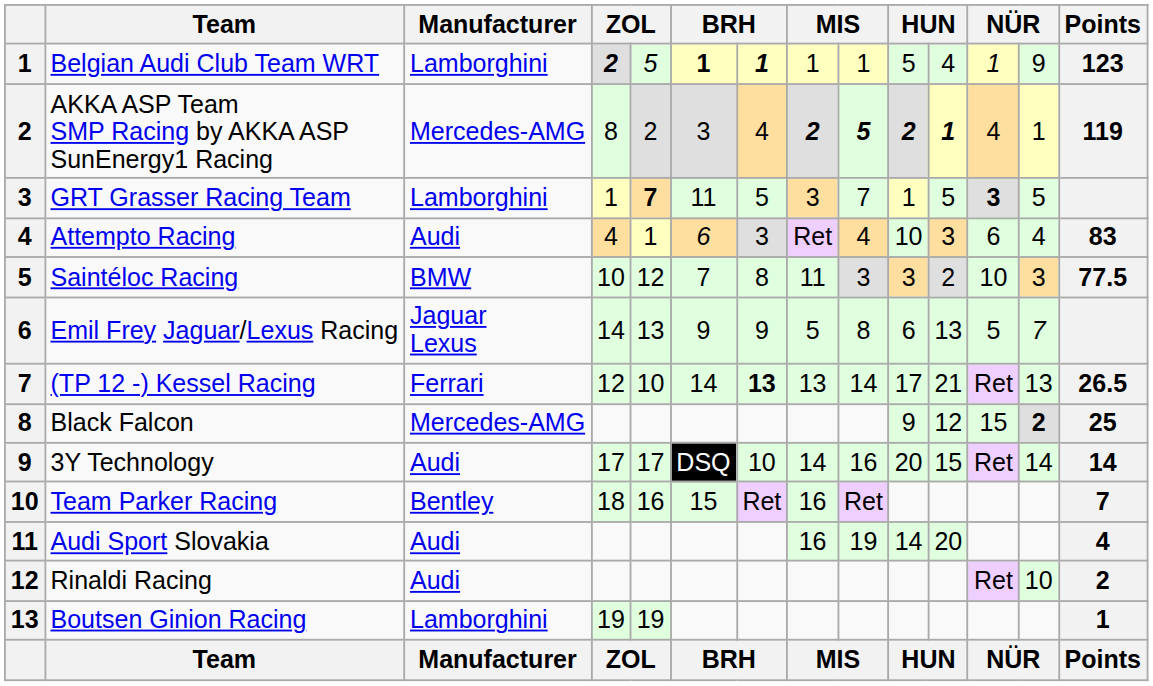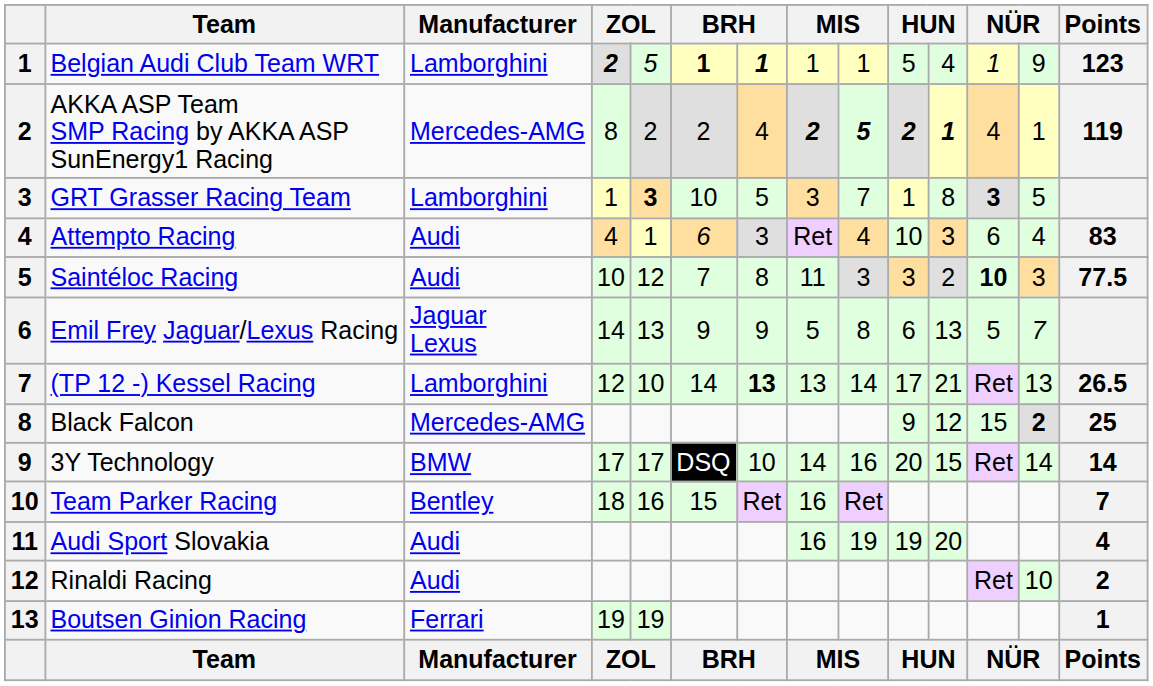 <table class="wikitable" style="font-size: 85%; text-align:center;">
 <tr>
 <th></th>
 <th>Team</th>
 <th>Manufacturer</th>
 <th colspan=2>ZOL<br></th>
 <th colspan=2>BRH<br></th>
 <th colspan=2>MIS<br></th>
 <th colspan=2>HUN<br></th>
 <th colspan=2>NÜR<br></th>
 <th>Points</th>
 </tr>
 <tr>
 <th>1</th>
 <td align=left> <a href='#'>Belgian Audi Club Team WRT</a></td>
 <td align=left><a href='#'>Lamborghini</a></td>
 <td style="background:#DFDFDF;"><strong><em>2</em></strong></td>
 <td style="background:#DFFFDF;"><em>5</em></td>
 <td style="background:#FFFFBF;"><strong>1</strong></td>
 <td style="background:#FFFFBF;"><strong><em>1</em></strong></td>
 <td style="background:#FFFFBF;">1</td>
 <td style="background:#FFFFBF;">1</td>
 <td style="background:#DFFFDF;">5</td>
 <td style="background:#DFFFDF;">4</td>
 <td style="background:#FFFFBF;"><em>1</em></td>
 <td style="background:#DFFFDF;">9</td>
 <th>123</th>
 </tr>
 <tr>
 <th>2</th>
 <td align=left> AKKA ASP Team<br> <a href='#'>SMP Racing</a> by AKKA ASP<br> SunEnergy1 Racing</td>
 <td align=left><a href='#'>Mercedes-AMG</a></td>
 <td style="background:#DFFFDF;">8</td>
 <td style="background:#DFDFDF;">2</td>
-<td style="background:#DFDFDF;">3</td>
+<td style="background:#DFDFDF;">2</td>
 <td style="background:#FFDF9F;">4</td>
 <td style="background:#DFDFDF;"><strong><em>2</em></strong></td>
 <td style="background:#DFFFDF;"><strong><em>5</em></strong></td>
 <td style="background:#DFDFDF;"><strong><em>2</em></strong></td>
 <td style="background:#FFFFBF;"><strong><em>1</em></strong></td>
 <td style="background:#FFDF9F;">4</td>
 <td style="background:#FFFFBF;">1</td>
 <th>119</th>
 </tr>
 <tr>
 <th>3</th>
 <td align=left> <a href='#'>GRT Grasser Racing Team</a></td>
 <td align=left><a href='#'>Lamborghini</a></td>
 <td style="background:#FFFFBF;">1</td>
-<td style="background:#FFDF9F;"><strong>7</strong></td>
-<td style="background:#DFFFDF;">11</td>
+<td style="background:#FFDF9F;"><strong>3</strong></td>
+<td style="background:#DFFFDF;">10</td>
 <td style="background:#DFFFDF;">5</td>
 <td style="background:#FFDF9F;">3</td>
 <td style="background:#DFFFDF;">7</td>
 <td style="background:#FFFFBF;">1</td>
-<td style="background:#DFFFDF;">5</td>
+<td style="background:#DFFFDF;">8</td>
 <td style="background:#DFDFDF;"><strong>3</strong></td>
 <td style="background:#DFFFDF;">5</td>
 <th></th>
 </tr>
 <tr>
 <th>4</th>
 <td align=left> <a href='#'>Attempto Racing</a></td>
 <td align=left><a href='#'>Audi</a></td>
 <td style="background:#FFDF9F;">4</td>
 <td style="background:#FFFFBF;">1</td>
 <td style="background:#FFDF9F;"><em>6</em></td>
 <td style="background:#DFDFDF;">3</td>
 <td style="background:#EFCFFF;">Ret</td>
 <td style="background:#FFDF9F;">4</td>
 <td style="background:#DFFFDF;">10</td>
 <td style="background:#FFDF9F;">3</td>
 <td style="background:#DFFFDF;">6</td>
 <td style="background:#DFFFDF;">4</td>
 <th>83</th>
 </tr>
 <tr>
 <th>5</th>
 <td align=left> <a href='#'>Saintéloc Racing</a></td>
-<td align=left><a href='#'>BMW</a></td>
+<td align=left><a href='#'>Audi</a></td>
 <td style="background:#DFFFDF;">10</td>
 <td style="background:#DFFFDF;">12</td>
 <td style="background:#DFFFDF;">7</td>
 <td style="background:#DFFFDF;">8</td>
 <td style="background:#DFFFDF;">11</td>
 <td style="background:#DFDFDF;">3</td>
 <td style="background:#FFDF9F;">3</td>
 <td style="background:#DFDFDF;">2</td>
-<td style="background:#DFFFDF;">10</td>
+<td style="background:#DFFFDF;"><strong>10</strong></td>
 <td style="background:#FFDF9F;">3</td>
 <th>77.5</th>
 </tr>
 <tr>
 <th>6</th>
 <td align=left> <a href='#'>Emil Frey</a> <a href='#'>Jaguar</a>/<a href='#'>Lexus</a> Racing</td>
 <td align=left><a href='#'>Jaguar</a><br><a href='#'>Lexus</a></td>
 <td style="background:#DFFFDF;">14</td>
 <td style="background:#DFFFDF;">13</td>
 <td style="background:#DFFFDF;">9</td>
 <td style="background:#DFFFDF;">9</td>
 <td style="background:#DFFFDF;">5</td>
 <td style="background:#DFFFDF;">8</td>
 <td style="background:#DFFFDF;">6</td>
 <td style="background:#DFFFDF;">13</td>
 <td style="background:#DFFFDF;">5</td>
 <td style="background:#DFFFDF;"><em>7</em></td>
 <th></th>
 </tr>
 <tr>
 <th>7</th>
 <td align=left> <a href='#'>(TP 12 -) Kessel Racing</a></td>
-<td align=left><a href='#'>Ferrari</a></td>
+<td align=left><a href='#'>Lamborghini</a></td>
 <td style="background:#DFFFDF;">12</td>
 <td style="background:#DFFFDF;">10</td>
 <td style="background:#DFFFDF;">14</td>
 <td style="background:#DFFFDF;"><strong>13</strong></td>
 <td style="background:#DFFFDF;">13</td>
 <td style="background:#DFFFDF;">14</td>
 <td style="background:#DFFFDF;">17</td>
 <td style="background:#DFFFDF;">21</td>
 <td style="background:#EFCFFF;">Ret</td>
 <td style="background:#DFFFDF;">13</td>
 <th>26.5</th>
 </tr>
 <tr>
 <th>8</th>
 <td align=left> Black Falcon</td>
 <td align=left><a href='#'>Mercedes-AMG</a></td>
 <td></td>
 <td></td>
 <td></td>
 <td></td>
 <td></td>
 <td></td>
 <td style="background:#DFFFDF;">9</td>
 <td style="background:#DFFFDF;">12</td>
 <td style="background:#DFFFDF;">15</td>
 <td style="background:#DFDFDF;"><strong>2</strong></td>
 <th>25</th>
 </tr>
 <tr>
 <th>9</th>
 <td align=left> 3Y Technology</td>
-<td align=left><a href='#'>Audi</a></td>
+<td align=left><a href='#'>BMW</a></td>
 <td style="background:#DFFFDF;">17</td>
 <td style="background:#DFFFDF;">17</td>
 <td style="background:#000000; color:white;">DSQ</td>
 <td style="background:#DFFFDF;">10</td>
 <td style="background:#DFFFDF;">14</td>
 <td style="background:#DFFFDF;">16</td>
 <td style="background:#DFFFDF;">20</td>
 <td style="background:#DFFFDF;">15</td>
 <td style="background:#EFCFFF;">Ret</td>
 <td style="background:#DFFFDF;">14</td>
 <th>14</th>
 </tr>
 <tr>
 <th>10</th>
 <td align=left> <a href='#'>Team Parker Racing</a></td>
 <td align=left><a href='#'>Bentley</a></td>
 <td style="background:#DFFFDF;">18</td>
 <td style="background:#DFFFDF;">16</td>
 <td style="background:#DFFFDF;">15</td>
 <td style="background:#EFCFFF;">Ret</td>
 <td style="background:#DFFFDF;">16</td>
 <td style="background:#EFCFFF;">Ret</td>
 <td></td>
 <td></td>
 <td></td>
 <td></td>
 <th>7</th>
 </tr>
 <tr>
 <th>11</th>
 <td align=left> <a href='#'>Audi Sport</a> Slovakia</td>
 <td align=left><a href='#'>Audi</a></td>
 <td></td>
 <td></td>
 <td></td>
 <td></td>
 <td style="background:#DFFFDF;">16</td>
 <td style="background:#DFFFDF;">19</td>
-<td style="background:#DFFFDF;">14</td>
+<td style="background:#DFFFDF;">19</td>
 <td style="background:#DFFFDF;">20</td>
 <td></td>
 <td></td>
 <th>4</th>
 </tr>
 <tr>
 <th>12</th>
 <td align=left> Rinaldi Racing</td>
 <td align=left><a href='#'>Audi</a></td>
 <td></td>
 <td></td>
 <td></td>
 <td></td>
 <td></td>
 <td></td>
 <td></td>
 <td></td>
 <td style="background:#EFCFFF;">Ret</td>
 <td style="background:#DFFFDF;">10</td>
 <th>2</th>
 </tr>
 <tr>
 <th>13</th>
 <td align=left> <a href='#'>Boutsen Ginion Racing</a></td>
-<td align=left><a href='#'>Lamborghini</a></td>
+<td align=left><a href='#'>Ferrari</a></td>
 <td style="background:#DFFFDF;">19</td>
 <td style="background:#DFFFDF;">19</td>
 <td></td>
 <td></td>
 <td></td>
 <td></td>
 <td></td>
 <td></td>
 <td></td>
 <td></td>
 <th>1</th>
 </tr>
 <tr valign="top">
 <th valign=middle></th>
 <th valign=middle>Team</th>
 <th valign=middle>Manufacturer</th>
 <th colspan=2>ZOL<br></th>
 <th colspan=2>BRH<br></th>
 <th colspan=2>MIS<br></th>
 <th colspan=2>HUN<br></th>
 <th colspan=2>NÜR<br></th>
 <th valign=middle>Points</th>
 </tr>
 </table>
